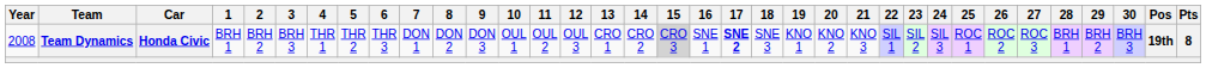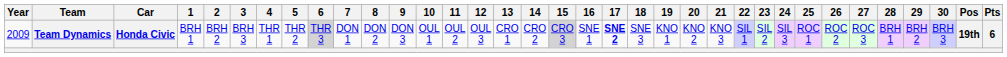 <table class="wikitable" style="text-align:center; font-size:85%">
 <tr>
 <th>Year</th>
 <th>Team</th>
 <th>Car</th>
 <th>1</th>
 <th>2</th>
 <th>3</th>
 <th>4</th>
 <th>5</th>
 <th>6</th>
 <th>7</th>
 <th>8</th>
 <th>9</th>
 <th>10</th>
 <th>11</th>
 <th>12</th>
 <th>13</th>
 <th>14</th>
 <th>15</th>
 <th>16</th>
 <th>17</th>
 <th>18</th>
 <th>19</th>
 <th>20</th>
 <th>21</th>
 <th>22</th>
 <th>23</th>
 <th>24</th>
 <th>25</th>
 <th>26</th>
 <th>27</th>
 <th>28</th>
 <th>29</th>
 <th>30</th>
 <th>Pos</th>
 <th>Pts</th>
 </tr>
 <tr>
-<td><a href='#'>2008</a></td>
+<td><a href='#'>2009</a></td>
 <th nowrap><a href='#'>Team Dynamics</a></th>
 <th nowrap><a href='#'>Honda Civic</a></th>
 <td><a href='#'>BRH<br>1</a></td>
 <td><a href='#'>BRH<br>2</a></td>
 <td><a href='#'>BRH<br>3</a></td>
 <td><a href='#'>THR<br>1</a></td>
 <td><a href='#'>THR<br>2</a></td>
-<td><a href='#'>THR<br>3</a></td>
+<td style="background: lightgrey;"><a href='#'>THR<br>3</a></td>
 <td><a href='#'>DON<br>1</a></td>
 <td><a href='#'>DON<br>2</a></td>
 <td><a href='#'>DON<br>3</a></td>
 <td><a href='#'>OUL<br>1</a></td>
 <td><a href='#'>OUL<br>2</a></td>
 <td><a href='#'>OUL<br>3</a></td>
 <td><a href='#'>CRO<br>1</a></td>
 <td><a href='#'>CRO<br>2</a></td>
 <td style="background: lightgrey;"><a href='#'>CRO<br>3</a></td>
 <td><a href='#'>SNE<br>1</a></td>
 <td><strong><a href='#'>SNE<br>2</a></strong></td>
 <td><a href='#'>SNE<br>3</a></td>
 <td><a href='#'>KNO<br>1</a></td>
 <td><a href='#'>KNO<br>2</a></td>
 <td><a href='#'>KNO<br>3</a></td>
 <td style="background:#CFCFFF;"><a href='#'>SIL<br>1</a><br></td>
 <td style="background:#DFFFDF;"><a href='#'>SIL<br>2</a><br></td>
 <td style="background:#EFCFFF;"><a href='#'>SIL<br>3</a><br></td>
 <td style="background:#EFCFFF;"><a href='#'>ROC<br>1</a><br></td>
 <td style="background:#DFFFDF;"><a href='#'>ROC<br>2</a><br></td>
 <td style="background:#DFFFDF;"><a href='#'>ROC<br>3</a><br></td>
 <td style="background:#EFCFFF;"><a href='#'>BRH<br>1</a><br></td>
 <td style="background:#EFCFFF;"><a href='#'>BRH<br>2</a><br></td>
 <td style="background:#CFCFFF;"><a href='#'>BRH<br>3</a><br></td>
 <th>19th</th>
-<th>8</th>
+<th>6</th>
 </tr>
 <tr>
 <th colspan="35"></th>
 </tr>
 </table>
